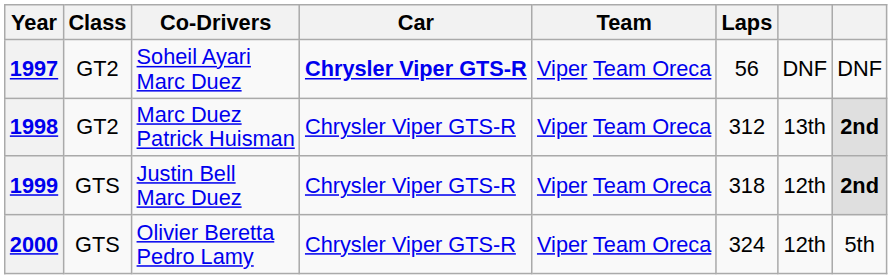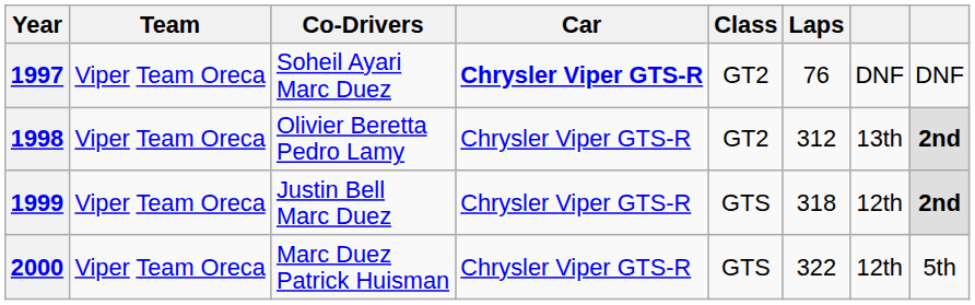 <table class="wikitable" style="text-align:center; font-size:90%">
 <tr>
 <th>Year</th>
-<th>Class</th>
+<th>Team</th>
 <th>Co-Drivers</th>
 <th>Car</th>
-<th>Team</th>
+<th>Class</th>
 <th>Laps</th>
 <th></th>
 <th></th>
 </tr>
 <tr>
 <th><a href='#'>1997</a></th>
-<td>GT2</td>
+<td align="left"> <a href='#'>Viper</a> <a href='#'>Team Oreca</a></td>
 <td align="left"> <a href='#'>Soheil Ayari</a><br> <a href='#'>Marc Duez</a></td>
 <td align="left"><strong><a href='#'>Chrysler Viper GTS-R</a></strong></td>
-<td align="left"> <a href='#'>Viper</a> <a href='#'>Team Oreca</a></td>
-<td>56</td>
+<td>GT2</td>
+<td>76</td>
 <td>DNF</td>
 <td>DNF</td>
 </tr>
 <tr>
 <th><a href='#'>1998</a></th>
+<td align="left"> <a href='#'>Viper</a> <a href='#'>Team Oreca</a></td>
+<td align="left"> <a href='#'>Olivier Beretta</a><br> <a href='#'>Pedro Lamy</a></td>
+<td align="left"><a href='#'>Chrysler Viper GTS-R</a></td>
 <td>GT2</td>
-<td align="left"> <a href='#'>Marc Duez</a><br> <a href='#'>Patrick Huisman</a></td>
-<td align="left"><a href='#'>Chrysler Viper GTS-R</a></td>
-<td align="left"> <a href='#'>Viper</a> <a href='#'>Team Oreca</a></td>
 <td>312</td>
 <td>13th</td>
 <td style="background:#DFDFDF;"><strong>2nd</strong></td>
 </tr>
 <tr>
 <th><a href='#'>1999</a></th>
-<td>GTS</td>
+<td align="left"> <a href='#'>Viper</a> <a href='#'>Team Oreca</a></td>
 <td align="left"> <a href='#'>Justin Bell</a><br> <a href='#'>Marc Duez</a></td>
 <td align="left"><a href='#'>Chrysler Viper GTS-R</a></td>
-<td align="left"> <a href='#'>Viper</a> <a href='#'>Team Oreca</a></td>
+<td>GTS</td>
 <td>318</td>
 <td>12th</td>
 <td style="background:#DFDFDF;"><strong>2nd</strong></td>
 </tr>
 <tr>
 <th><a href='#'>2000</a></th>
+<td align="left"> <a href='#'>Viper</a> <a href='#'>Team Oreca</a></td>
+<td align="left"> <a href='#'>Marc Duez</a><br> <a href='#'>Patrick Huisman</a></td>
+<td align="left"><a href='#'>Chrysler Viper GTS-R</a></td>
 <td>GTS</td>
-<td align="left"> <a href='#'>Olivier Beretta</a><br> <a href='#'>Pedro Lamy</a></td>
-<td align="left"><a href='#'>Chrysler Viper GTS-R</a></td>
-<td align="left"> <a href='#'>Viper</a> <a href='#'>Team Oreca</a></td>
-<td>324</td>
+<td>322</td>
 <td>12th</td>
 <td>5th</td>
 </tr>
 </table>
